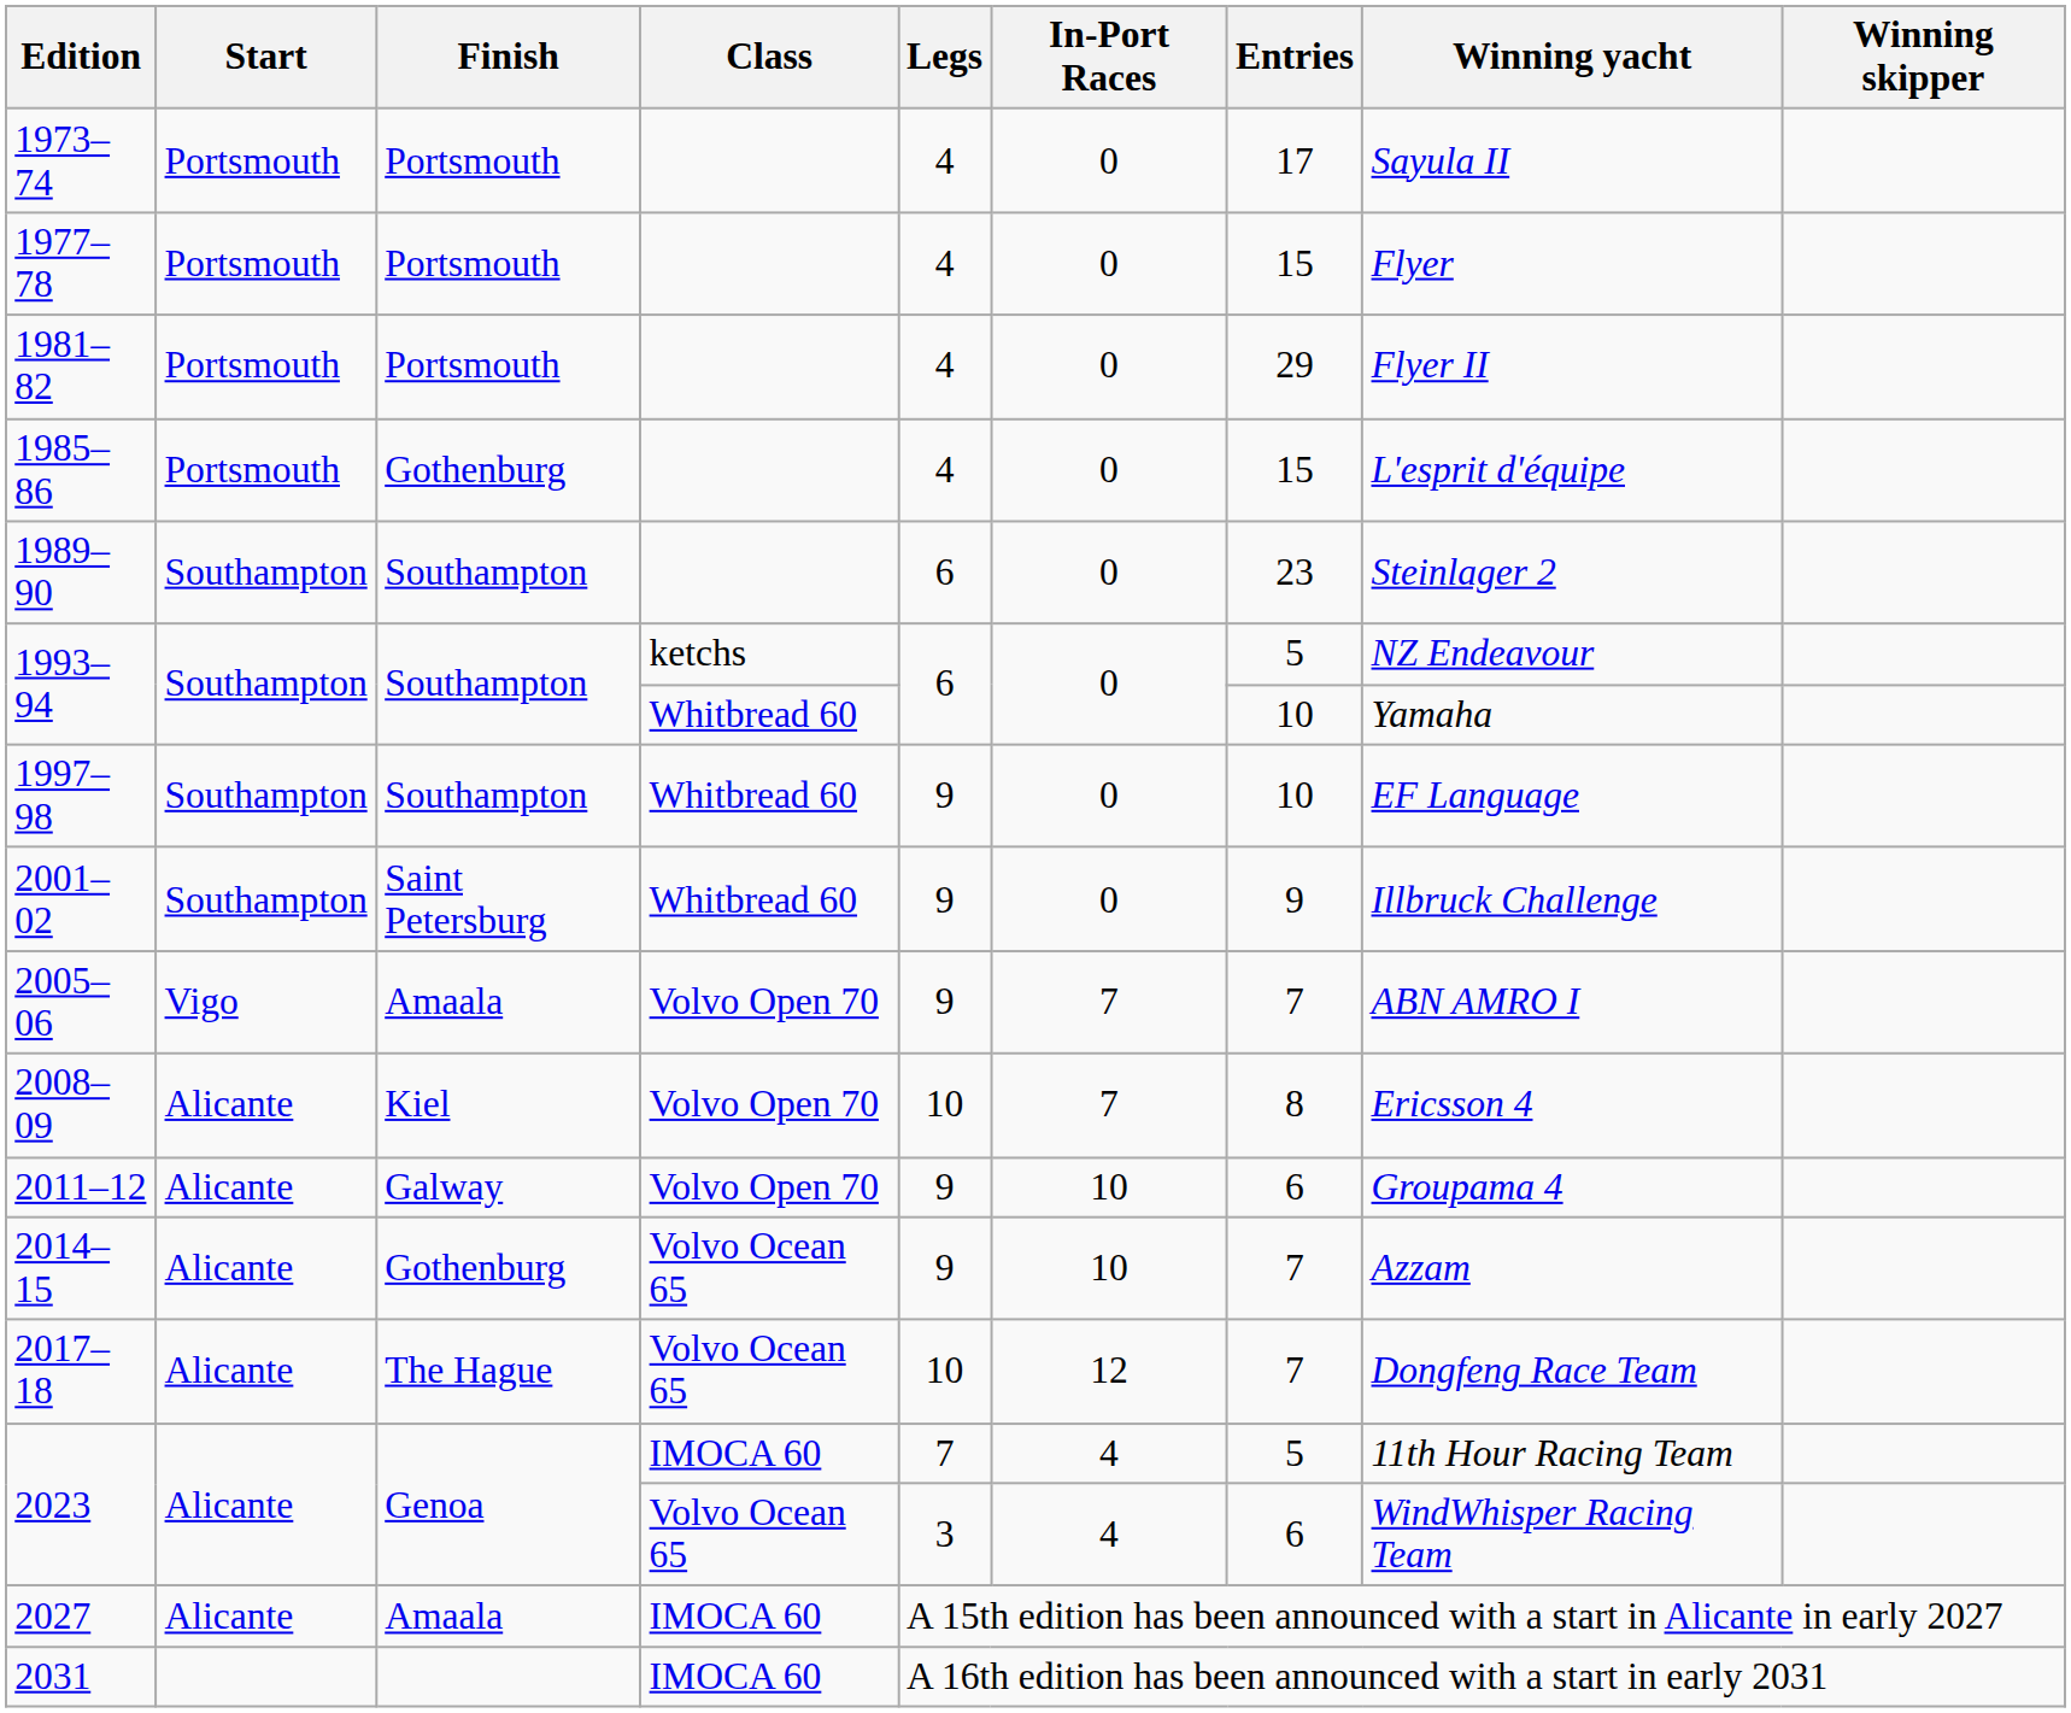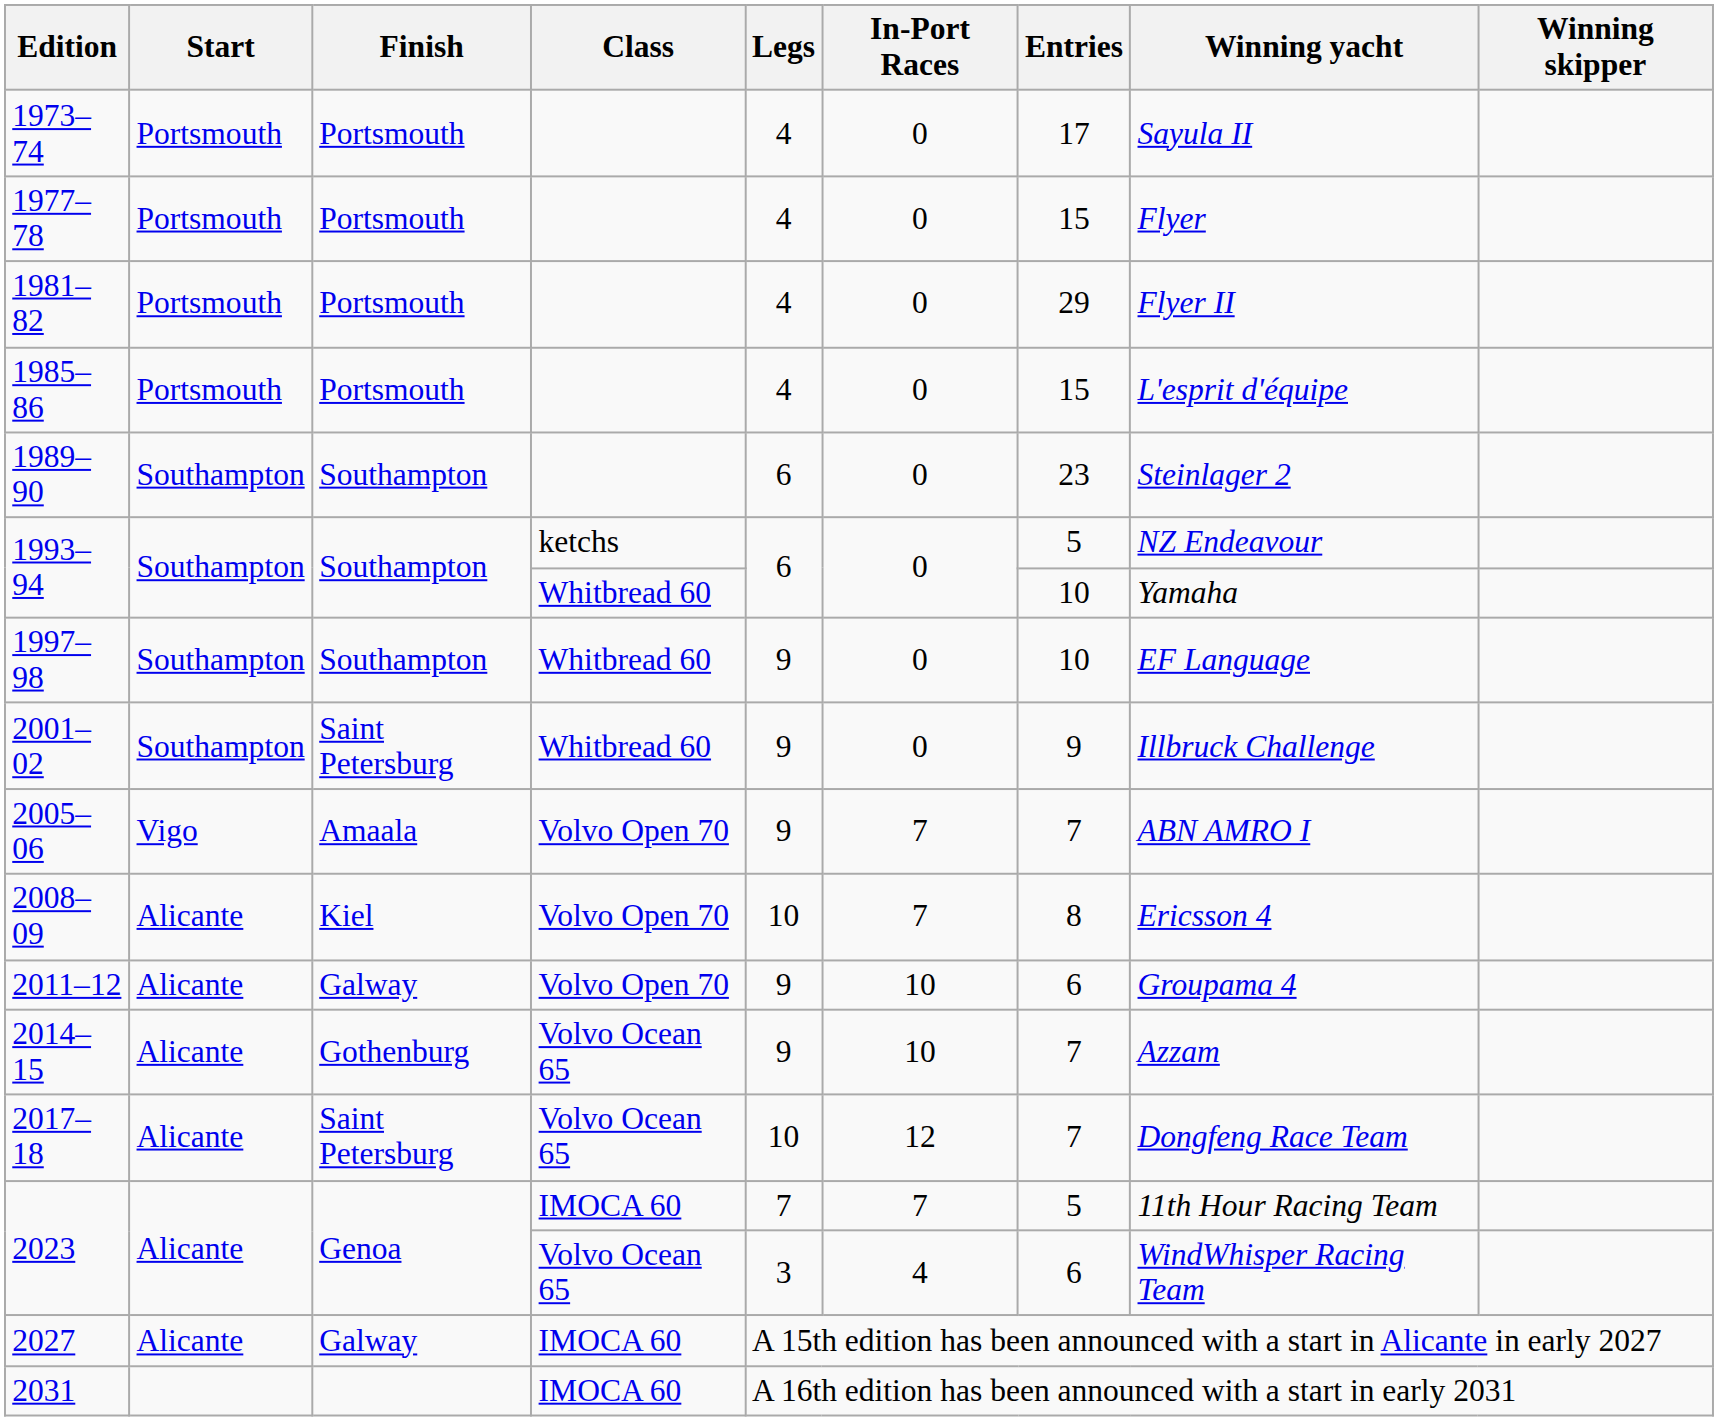 <table class="wikitable">
 <tr>
 <th>Edition</th>
 <th>Start</th>
 <th>Finish</th>
 <th>Class</th>
 <th>Legs</th>
 <th>In-Port Races</th>
 <th>Entries</th>
 <th>Winning yacht</th>
 <th>Winning skipper</th>
 </tr>
 <tr>
 <td><a href='#'>1973–74</a></td>
 <td> <a href='#'>Portsmouth</a></td>
 <td> <a href='#'>Portsmouth</a></td>
 <td></td>
 <td align=center>4</td>
 <td align=center>0</td>
 <td align=center>17</td>
 <td> <em><a href='#'>Sayula II</a></em></td>
 <td></td>
 </tr>
 <tr>
 <td><a href='#'>1977–78</a></td>
 <td> <a href='#'>Portsmouth</a></td>
 <td> <a href='#'>Portsmouth</a></td>
 <td></td>
 <td align=center>4</td>
 <td align=center>0</td>
 <td align=center>15</td>
 <td> <em><a href='#'>Flyer</a></em></td>
 <td></td>
 </tr>
 <tr>
 <td><a href='#'>1981–82</a></td>
 <td> <a href='#'>Portsmouth</a></td>
 <td> <a href='#'>Portsmouth</a></td>
 <td></td>
 <td align=center>4</td>
 <td align=center>0</td>
 <td align=center>29</td>
 <td> <em><a href='#'>Flyer II</a></em></td>
 <td></td>
 </tr>
 <tr>
 <td><a href='#'>1985–86</a></td>
 <td> <a href='#'>Portsmouth</a></td>
-<td> <a href='#'>Gothenburg</a></td>
+<td> <a href='#'>Portsmouth</a></td>
 <td></td>
 <td align=center>4</td>
 <td align=center>0</td>
 <td align=center>15</td>
 <td> <em><a href='#'>L'esprit d'équipe</a></em></td>
 <td></td>
 </tr>
 <tr>
 <td><a href='#'>1989–90</a></td>
 <td> <a href='#'>Southampton</a></td>
 <td> <a href='#'>Southampton</a></td>
 <td></td>
 <td align=center>6</td>
 <td align=center>0</td>
 <td align=center>23</td>
 <td> <em><a href='#'>Steinlager 2</a></em></td>
 <td></td>
 </tr>
 <tr>
 <td rowspan=2 align=left><a href='#'>1993–94</a></td>
 <td rowspan="2"> <a href='#'>Southampton</a></td>
 <td rowspan="2"> <a href='#'>Southampton</a></td>
 <td> ketchs</td>
 <td rowspan=2 align=center>6</td>
 <td rowspan=2 align=center>0</td>
 <td align=center>5</td>
 <td> <em><a href='#'>NZ Endeavour</a></em></td>
 <td></td>
 </tr>
 <tr>
 <td><a href='#'>Whitbread 60</a></td>
 <td align=center>10</td>
 <td> <em>Yamaha</em></td>
 <td></td>
 </tr>
 <tr>
 <td><a href='#'>1997–98</a></td>
 <td> <a href='#'>Southampton</a></td>
 <td> <a href='#'>Southampton</a></td>
 <td><a href='#'>Whitbread 60</a></td>
 <td align=center>9</td>
 <td align=center>0</td>
 <td align=center>10</td>
 <td> <em><a href='#'>EF Language</a></em></td>
 <td></td>
 </tr>
 <tr>
 <td><a href='#'>2001–02</a></td>
 <td> <a href='#'>Southampton</a></td>
 <td> <a href='#'>Saint Petersburg</a></td>
 <td><a href='#'>Whitbread 60</a></td>
 <td align="center">9</td>
 <td align=center>0</td>
 <td align=center>9</td>
 <td> <em><a href='#'>Illbruck Challenge</a></em></td>
 <td></td>
 </tr>
 <tr>
 <td><a href='#'>2005–06</a></td>
 <td> <a href='#'>Vigo</a></td>
 <td> <a href='#'>Amaala</a></td>
 <td><a href='#'>Volvo Open 70</a></td>
 <td align=center>9</td>
 <td align=center>7</td>
 <td align=center>7</td>
 <td> <em><a href='#'>ABN AMRO I</a></em></td>
 <td></td>
 </tr>
 <tr>
 <td><a href='#'>2008–09</a></td>
 <td> <a href='#'>Alicante</a></td>
 <td> <a href='#'>Kiel</a></td>
 <td><a href='#'>Volvo Open 70</a></td>
 <td align=center>10</td>
 <td align=center>7</td>
 <td align=center>8</td>
 <td> <em><a href='#'>Ericsson 4</a></em></td>
 <td></td>
 </tr>
 <tr>
 <td><a href='#'>2011–12</a></td>
 <td> <a href='#'>Alicante</a></td>
 <td> <a href='#'>Galway</a></td>
 <td><a href='#'>Volvo Open 70</a></td>
 <td align=center>9</td>
 <td align=center>10</td>
 <td align=center>6</td>
 <td> <em><a href='#'>Groupama 4</a></em></td>
 <td></td>
 </tr>
 <tr>
 <td><a href='#'>2014–15</a></td>
 <td> <a href='#'>Alicante</a></td>
 <td> <a href='#'>Gothenburg</a></td>
 <td><a href='#'>Volvo Ocean 65</a></td>
 <td align=center>9</td>
 <td align=center>10</td>
 <td align=center>7</td>
 <td> <em><a href='#'>Azzam</a></em></td>
 <td></td>
 </tr>
 <tr>
 <td><a href='#'>2017–18</a></td>
 <td> <a href='#'>Alicante</a></td>
-<td> <a href='#'>The Hague</a></td>
+<td> <a href='#'>Saint Petersburg</a></td>
 <td><a href='#'>Volvo Ocean 65</a></td>
 <td align=center>10</td>
 <td align=center>12</td>
 <td align=center>7</td>
 <td> <em><a href='#'>Dongfeng Race Team</a></em></td>
 <td></td>
 </tr>
 <tr>
 <td rowspan=2 align=left><a href='#'>2023</a></td>
 <td rowspan="2"> <a href='#'>Alicante</a></td>
 <td rowspan="2"> <a href='#'>Genoa</a></td>
 <td><a href='#'>IMOCA 60</a></td>
 <td align=center>7</td>
-<td align=center>4</td>
+<td align=center>7</td>
 <td align=center>5</td>
 <td> <em>11th Hour Racing Team</em></td>
 <td></td>
 </tr>
 <tr>
 <td><a href='#'>Volvo Ocean 65</a></td>
 <td align=center>3</td>
 <td align=center>4</td>
 <td align=center>6</td>
 <td> <em><a href='#'>WindWhisper Racing Team</a></em></td>
 <td><br></td>
 </tr>
 <tr>
 <td><a href='#'>2027</a></td>
 <td> <a href='#'>Alicante</a></td>
-<td> <a href='#'>Amaala</a></td>
+<td> <a href='#'>Galway</a></td>
 <td><a href='#'>IMOCA 60</a></td>
 <td colspan="5">A 15th edition has been announced with a start in <a href='#'>Alicante</a> in early 2027</td>
 </tr>
 <tr>
 <td><a href='#'>2031</a></td>
 <td></td>
 <td></td>
 <td><a href='#'>IMOCA 60</a></td>
 <td colspan="5">A 16th edition has been announced with a start in early 2031</td>
 </tr>
 </table>
